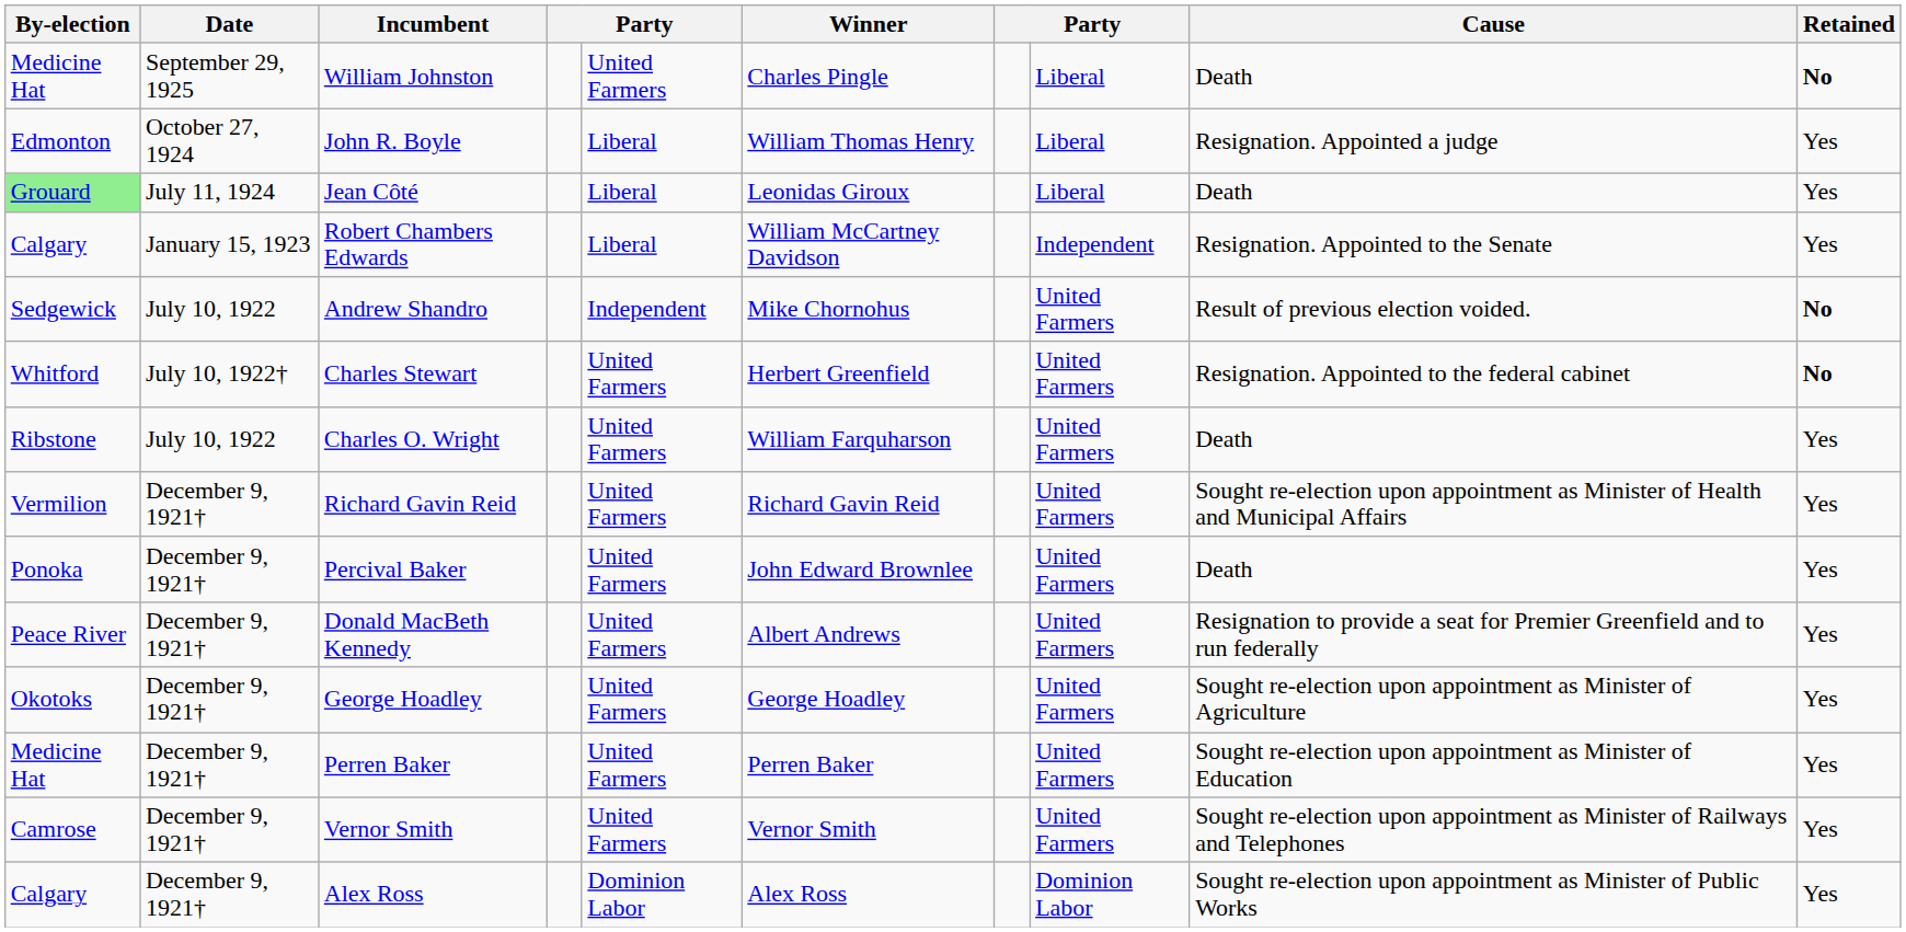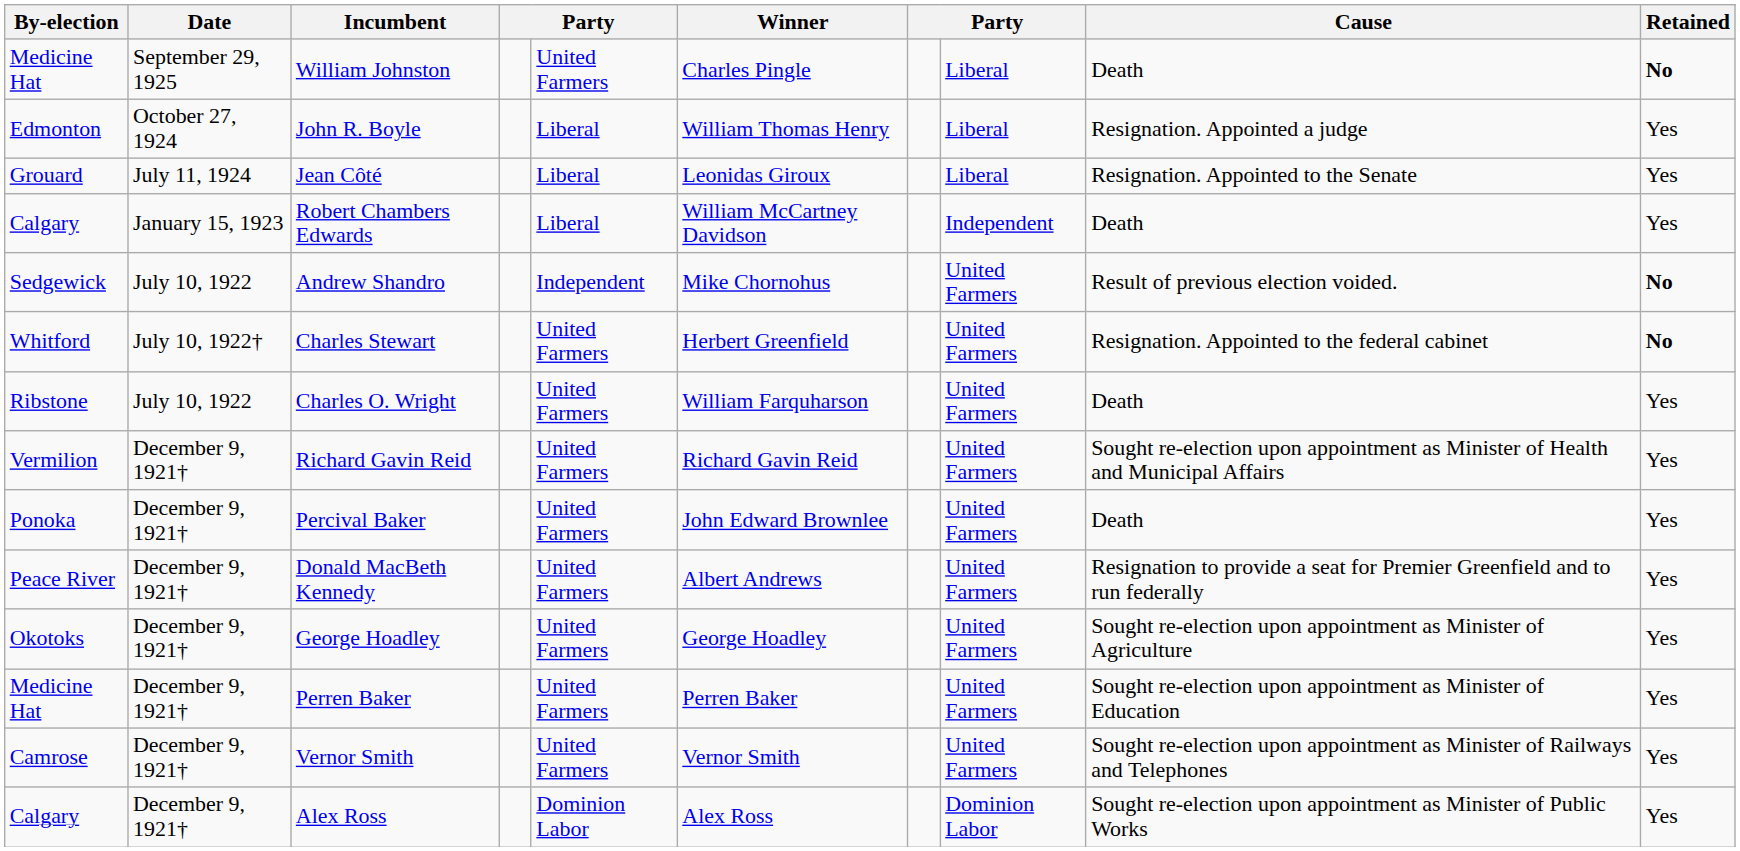 <table class=wikitable style="width:100%">
 <tr>
 <th>By-election</th>
 <th>Date</th>
 <th>Incumbent</th>
 <th colspan=2>Party</th>
 <th>Winner</th>
 <th colspan=2>Party</th>
 <th>Cause</th>
 <th>Retained</th>
 </tr>
 <tr>
 <td><a href='#'>Medicine Hat</a></td>
 <td>September 29, 1925</td>
 <td><a href='#'>William Johnston</a></td>
 <td>    </td>
 <td><a href='#'>United Farmers</a></td>
 <td><a href='#'>Charles Pingle</a></td>
 <td>    </td>
 <td><a href='#'>Liberal</a></td>
 <td>Death</td>
 <td><strong>No</strong></td>
 </tr>
 <tr>
 <td><a href='#'>Edmonton</a></td>
 <td>October 27, 1924</td>
 <td><a href='#'>John R. Boyle</a></td>
 <td>    </td>
 <td><a href='#'>Liberal</a></td>
 <td><a href='#'>William Thomas Henry</a></td>
 <td>    </td>
 <td><a href='#'>Liberal</a></td>
 <td>Resignation. Appointed a judge</td>
 <td>Yes</td>
 </tr>
 <tr>
-<td style="background: lightgreen;"><a href='#'>Grouard</a></td>
+<td><a href='#'>Grouard</a></td>
 <td>July 11, 1924</td>
 <td><a href='#'>Jean Côté</a></td>
 <td>    </td>
 <td><a href='#'>Liberal</a></td>
 <td><a href='#'>Leonidas Giroux</a></td>
 <td>    </td>
 <td><a href='#'>Liberal</a></td>
-<td>Death</td>
+<td>Resignation. Appointed to the Senate</td>
 <td>Yes</td>
 </tr>
 <tr>
 <td><a href='#'>Calgary</a></td>
 <td>January 15, 1923</td>
 <td><a href='#'>Robert Chambers Edwards</a></td>
 <td>    </td>
 <td><a href='#'>Liberal</a></td>
 <td><a href='#'>William McCartney Davidson</a></td>
 <td>    </td>
 <td><a href='#'>Independent</a></td>
-<td>Resignation. Appointed to the Senate</td>
+<td>Death</td>
 <td>Yes</td>
 </tr>
 <tr>
 <td><a href='#'>Sedgewick</a></td>
 <td>July 10, 1922</td>
 <td><a href='#'>Andrew Shandro</a></td>
 <td>    </td>
 <td><a href='#'>Independent</a></td>
 <td><a href='#'>Mike Chornohus</a></td>
 <td>    </td>
 <td><a href='#'>United Farmers</a></td>
 <td>Result of previous election voided.</td>
 <td><strong>No</strong></td>
 </tr>
 <tr>
 <td><a href='#'>Whitford</a></td>
 <td>July 10, 1922†</td>
 <td><a href='#'>Charles Stewart</a></td>
 <td>    </td>
 <td><a href='#'>United Farmers</a></td>
 <td><a href='#'>Herbert Greenfield</a></td>
 <td>    </td>
 <td><a href='#'>United Farmers</a></td>
 <td>Resignation. Appointed to the federal cabinet</td>
 <td><strong>No</strong></td>
 </tr>
 <tr>
 <td><a href='#'>Ribstone</a></td>
 <td>July 10, 1922</td>
 <td><a href='#'>Charles O. Wright</a></td>
 <td>    </td>
 <td><a href='#'>United Farmers</a></td>
 <td><a href='#'>William Farquharson</a></td>
 <td>    </td>
 <td><a href='#'>United Farmers</a></td>
 <td>Death</td>
 <td>Yes</td>
 </tr>
 <tr>
 <td><a href='#'>Vermilion</a></td>
 <td>December 9, 1921†</td>
 <td><a href='#'>Richard Gavin Reid</a></td>
 <td>    </td>
 <td><a href='#'>United Farmers</a></td>
 <td><a href='#'>Richard Gavin Reid</a></td>
 <td>    </td>
 <td><a href='#'>United Farmers</a></td>
 <td>Sought re-election upon appointment as Minister of Health and Municipal Affairs</td>
 <td>Yes</td>
 </tr>
 <tr>
 <td><a href='#'>Ponoka</a></td>
 <td>December 9, 1921†</td>
 <td><a href='#'>Percival Baker</a></td>
 <td>    </td>
 <td><a href='#'>United Farmers</a></td>
 <td><a href='#'>John Edward Brownlee</a></td>
 <td>    </td>
 <td><a href='#'>United Farmers</a></td>
 <td>Death</td>
 <td>Yes</td>
 </tr>
 <tr>
 <td><a href='#'>Peace River</a></td>
 <td>December 9, 1921†</td>
 <td><a href='#'>Donald MacBeth Kennedy</a></td>
 <td>    </td>
 <td><a href='#'>United Farmers</a></td>
 <td><a href='#'>Albert Andrews</a></td>
 <td>    </td>
 <td><a href='#'>United Farmers</a></td>
 <td>Resignation to provide a seat for Premier Greenfield and to run federally</td>
 <td>Yes</td>
 </tr>
 <tr>
 <td><a href='#'>Okotoks</a></td>
 <td>December 9, 1921†</td>
 <td><a href='#'>George Hoadley</a></td>
 <td>    </td>
 <td><a href='#'>United Farmers</a></td>
 <td><a href='#'>George Hoadley</a></td>
 <td>    </td>
 <td><a href='#'>United Farmers</a></td>
 <td>Sought re-election upon appointment as Minister of Agriculture</td>
 <td>Yes</td>
 </tr>
 <tr>
 <td><a href='#'>Medicine Hat</a></td>
 <td>December 9, 1921†</td>
 <td><a href='#'>Perren Baker</a></td>
 <td>    </td>
 <td><a href='#'>United Farmers</a></td>
 <td><a href='#'>Perren Baker</a></td>
 <td>    </td>
 <td><a href='#'>United Farmers</a></td>
 <td>Sought re-election upon appointment as Minister of Education</td>
 <td>Yes</td>
 </tr>
 <tr>
 <td><a href='#'>Camrose</a></td>
 <td>December 9, 1921†</td>
 <td><a href='#'>Vernor Smith</a></td>
 <td>    </td>
 <td><a href='#'>United Farmers</a></td>
 <td><a href='#'>Vernor Smith</a></td>
 <td>    </td>
 <td><a href='#'>United Farmers</a></td>
 <td>Sought re-election upon appointment as Minister of Railways and Telephones</td>
 <td>Yes</td>
 </tr>
 <tr>
 <td><a href='#'>Calgary</a></td>
 <td>December 9, 1921†</td>
 <td><a href='#'>Alex Ross</a></td>
 <td>    </td>
 <td><a href='#'>Dominion Labor</a></td>
 <td><a href='#'>Alex Ross</a></td>
 <td>    </td>
 <td><a href='#'>Dominion Labor</a></td>
 <td>Sought re-election upon appointment as Minister of Public Works</td>
 <td>Yes</td>
 </tr>
 </table>
